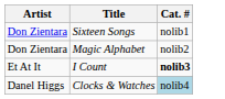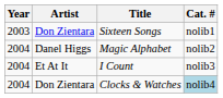 <table class="wikitable">
 <tr>
+<th>Year</th>
 <th>Artist</th>
 <th>Title</th>
 <th>Cat. #</th>
 </tr>
 <tr>
+<td>2003</td>
 <td><a href='#'>Don Zientara</a></td>
 <td><em>Sixteen Songs</em></td>
 <td>nolib1</td>
 </tr>
 <tr>
-<td>Don Zientara</td>
+<td>2004</td>
+<td>Danel Higgs</td>
 <td><em>Magic Alphabet</em></td>
 <td>nolib2</td>
 </tr>
 <tr>
+<td>2004</td>
 <td>Et At It</td>
 <td><em>I Count</em></td>
-<td><strong>nolib3</strong></td>
+<td>nolib3</td>
 </tr>
 <tr>
-<td>Danel Higgs</td>
+<td>2004</td>
+<td>Don Zientara</td>
 <td><em>Clocks & Watches</em></td>
 <td style="background: lightblue;">nolib4</td>
 </tr>
 </table>
